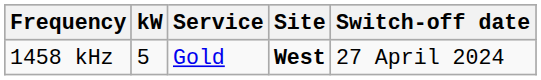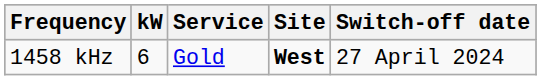 <table class="wikitable sortable">
 <tr>
 <th>Frequency</th>
 <th>kW</th>
 <th>Service</th>
 <th>Site</th>
 <th>Switch-off date</th>
 </tr>
 <tr>
 <td>1458 kHz</td>
-<td>5</td>
+<td>6</td>
 <td><a href='#'>Gold</a></td>
 <td><strong>West</strong></td>
 <td>27 April 2024</td>
 </tr>
 </table>
